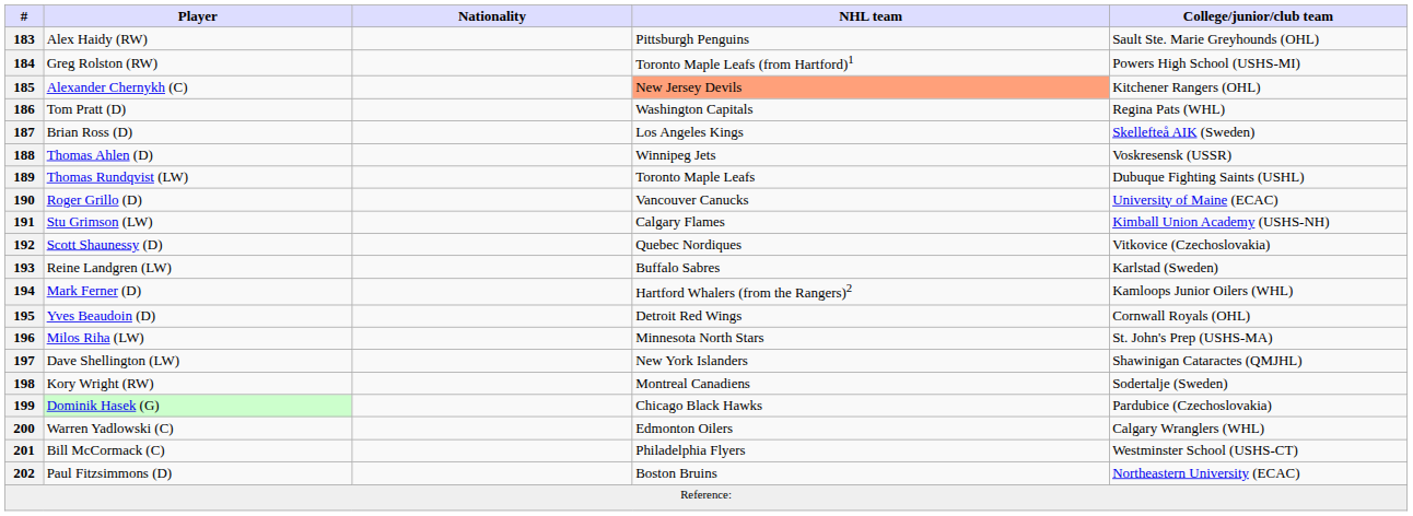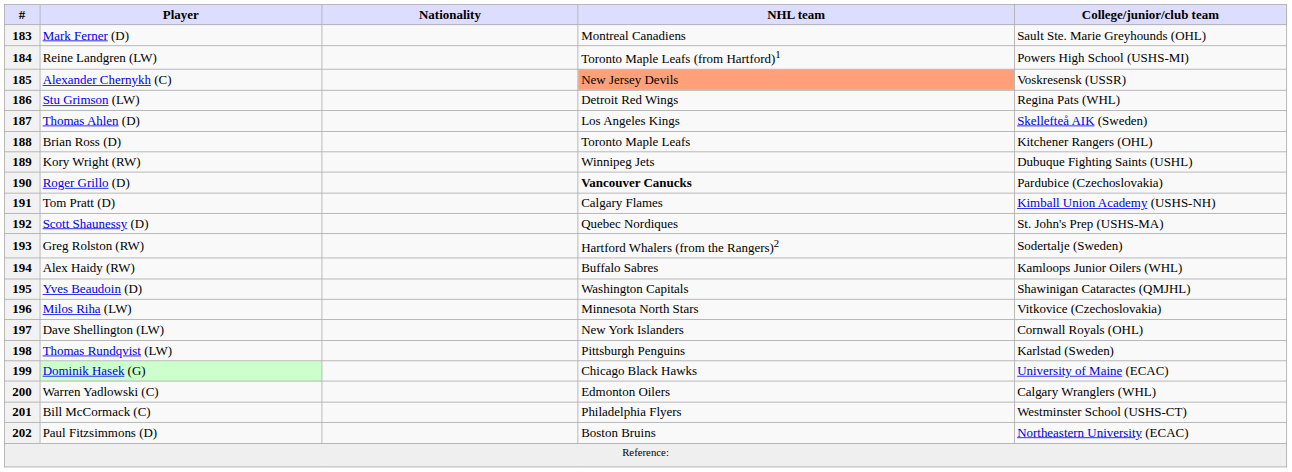 <table class="wikitable" style="width: 100%">
 <tr>
 <th style="background:#ddf; width:2.75%;">#</th>
 <th style="background:#ddf; width:22.0%;">Player</th>
 <th style="background:#ddf; width:20.0%;">Nationality</th>
 <th style="background:#ddf; width:34.0%;">NHL team</th>
 <th style="background:#ddf; width:100.0%;">College/junior/club team</th>
 </tr>
 <tr>
 <th>183</th>
-<td>Alex Haidy (RW)</td>
+<td><a href='#'>Mark Ferner</a> (D)</td>
 <td></td>
-<td>Pittsburgh Penguins</td>
+<td>Montreal Canadiens</td>
 <td>Sault Ste. Marie Greyhounds (OHL)</td>
 </tr>
 <tr>
 <th>184</th>
-<td>Greg Rolston (RW)</td>
+<td>Reine Landgren (LW)</td>
 <td></td>
 <td>Toronto Maple Leafs (from Hartford)<sup>1</sup></td>
 <td>Powers High School (USHS-MI)</td>
 </tr>
 <tr>
 <th>185</th>
 <td><a href='#'>Alexander Chernykh</a> (C)</td>
 <td></td>
 <td style="background: lightsalmon;">New Jersey Devils</td>
-<td>Kitchener Rangers (OHL)</td>
+<td>Voskresensk (USSR)</td>
 </tr>
 <tr>
 <th>186</th>
-<td>Tom Pratt (D)</td>
+<td><a href='#'>Stu Grimson</a> (LW)</td>
 <td></td>
-<td>Washington Capitals</td>
+<td>Detroit Red Wings</td>
 <td>Regina Pats (WHL)</td>
 </tr>
 <tr>
 <th>187</th>
-<td>Brian Ross (D)</td>
+<td><a href='#'>Thomas Ahlen</a> (D)</td>
 <td></td>
 <td>Los Angeles Kings</td>
 <td><a href='#'>Skellefteå AIK</a> (Sweden)</td>
 </tr>
 <tr>
 <th>188</th>
-<td><a href='#'>Thomas Ahlen</a> (D)</td>
+<td>Brian Ross (D)</td>
 <td></td>
-<td>Winnipeg Jets</td>
-<td>Voskresensk (USSR)</td>
+<td>Toronto Maple Leafs</td>
+<td>Kitchener Rangers (OHL)</td>
 </tr>
 <tr>
 <th>189</th>
-<td><a href='#'>Thomas Rundqvist</a> (LW)</td>
+<td>Kory Wright (RW)</td>
 <td></td>
-<td>Toronto Maple Leafs</td>
+<td>Winnipeg Jets</td>
 <td>Dubuque Fighting Saints (USHL)</td>
 </tr>
 <tr>
 <th>190</th>
 <td><a href='#'>Roger Grillo</a> (D)</td>
 <td></td>
-<td>Vancouver Canucks</td>
-<td><a href='#'>University of Maine</a> (ECAC)</td>
+<td><strong>Vancouver Canucks</strong></td>
+<td>Pardubice (Czechoslovakia)</td>
 </tr>
 <tr>
 <th>191</th>
-<td><a href='#'>Stu Grimson</a> (LW)</td>
+<td>Tom Pratt (D)</td>
 <td></td>
 <td>Calgary Flames</td>
 <td><a href='#'>Kimball Union Academy</a> (USHS-NH)</td>
 </tr>
 <tr>
 <th>192</th>
 <td><a href='#'>Scott Shaunessy</a> (D)</td>
 <td></td>
 <td>Quebec Nordiques</td>
-<td>Vitkovice (Czechoslovakia)</td>
+<td>St. John's Prep (USHS-MA)</td>
 </tr>
 <tr>
 <th>193</th>
-<td>Reine Landgren (LW)</td>
+<td>Greg Rolston (RW)</td>
 <td></td>
-<td>Buffalo Sabres</td>
-<td>Karlstad (Sweden)</td>
+<td>Hartford Whalers (from the Rangers)<sup>2</sup></td>
+<td>Sodertalje (Sweden)</td>
 </tr>
 <tr>
 <th>194</th>
-<td><a href='#'>Mark Ferner</a> (D)</td>
+<td>Alex Haidy (RW)</td>
 <td></td>
-<td>Hartford Whalers (from the Rangers)<sup>2</sup></td>
+<td>Buffalo Sabres</td>
 <td>Kamloops Junior Oilers (WHL)</td>
 </tr>
 <tr>
 <th>195</th>
 <td><a href='#'>Yves Beaudoin</a> (D)</td>
 <td></td>
-<td>Detroit Red Wings</td>
-<td>Cornwall Royals (OHL)</td>
+<td>Washington Capitals</td>
+<td>Shawinigan Cataractes (QMJHL)</td>
 </tr>
 <tr>
 <th>196</th>
 <td><a href='#'>Milos Riha</a> (LW)</td>
 <td></td>
 <td>Minnesota North Stars</td>
-<td>St. John's Prep (USHS-MA)</td>
+<td>Vitkovice (Czechoslovakia)</td>
 </tr>
 <tr>
 <th>197</th>
 <td>Dave Shellington (LW)</td>
 <td></td>
 <td>New York Islanders</td>
-<td>Shawinigan Cataractes (QMJHL)</td>
+<td>Cornwall Royals (OHL)</td>
 </tr>
 <tr>
 <th>198</th>
-<td>Kory Wright (RW)</td>
+<td><a href='#'>Thomas Rundqvist</a> (LW)</td>
 <td></td>
-<td>Montreal Canadiens</td>
-<td>Sodertalje (Sweden)</td>
+<td>Pittsburgh Penguins</td>
+<td>Karlstad (Sweden)</td>
 </tr>
 <tr>
 <th>199</th>
 <td style="background:#cfc;"><a href='#'>Dominik Hasek</a> (G)</td>
 <td></td>
 <td>Chicago Black Hawks</td>
-<td>Pardubice (Czechoslovakia)</td>
+<td><a href='#'>University of Maine</a> (ECAC)</td>
 </tr>
 <tr>
 <th>200</th>
 <td>Warren Yadlowski (C)</td>
 <td></td>
 <td>Edmonton Oilers</td>
 <td>Calgary Wranglers (WHL)</td>
 </tr>
 <tr>
 <th>201</th>
 <td>Bill McCormack (C)</td>
 <td></td>
 <td>Philadelphia Flyers</td>
 <td>Westminster School (USHS-CT)</td>
 </tr>
 <tr>
 <th>202</th>
 <td>Paul Fitzsimmons (D)</td>
 <td></td>
 <td>Boston Bruins</td>
 <td><a href='#'>Northeastern University</a> (ECAC)</td>
 </tr>
 <tr>
 <td colspan="6" style="text-align:center; background:#efefef;"><sup>Reference:  </sup></td>
 </tr>
 </table>
